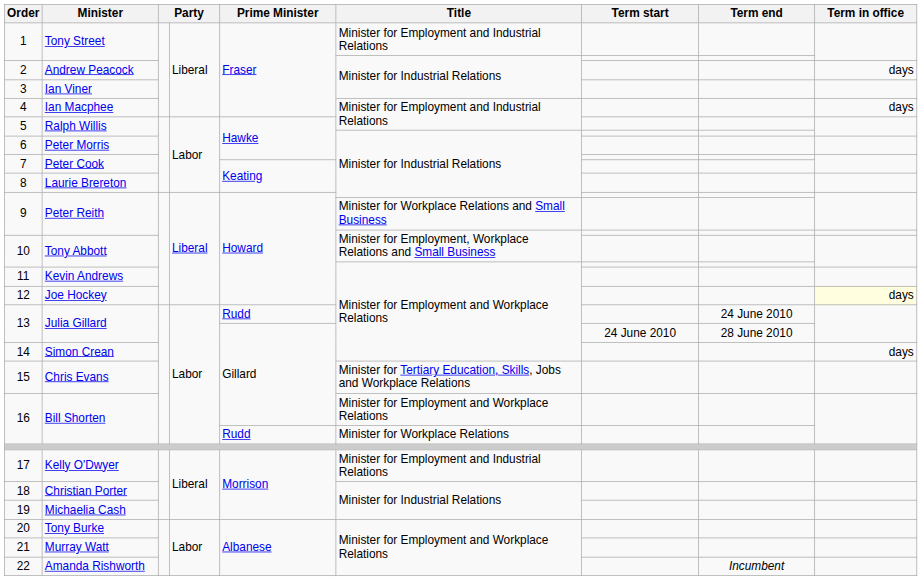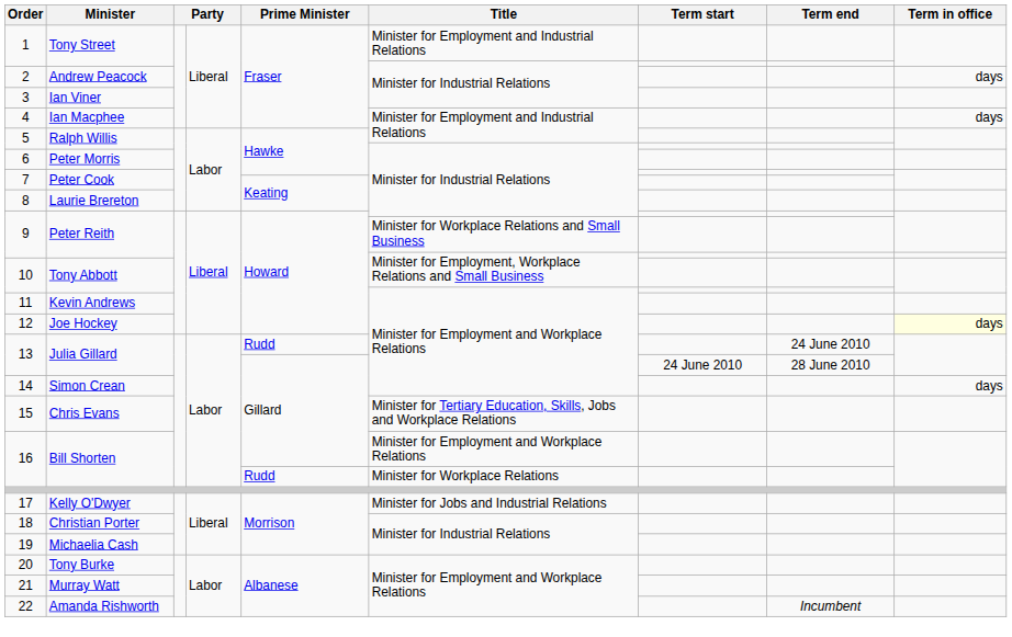 <table class="wikitable">
 <tr>
 <th width=5>Order</th>
 <th width=150>Minister</th>
 <th width=75 colspan="2">Party</th>
 <th width=150>Prime Minister</th>
 <th width=325>Title</th>
 <th width=150>Term start</th>
 <th width=150>Term end</th>
 <th width=130>Term in office</th>
 </tr>
 <tr>
 <td rowspan=2 align=center>1</td>
 <td rowspan=2><a href='#'>Tony Street</a></td>
 <td rowspan="5" ></td>
 <td rowspan=5>Liberal</td>
 <td rowspan=5><a href='#'>Fraser</a></td>
 <td>Minister for Employment and Industrial Relations</td>
 <td align=center></td>
 <td align=center></td>
 <td rowspan=2 align=right></td>
 </tr>
 <tr>
 <td rowspan=3>Minister for Industrial Relations</td>
 <td align=center></td>
 <td align=center></td>
 </tr>
 <tr>
 <td align=center>2</td>
 <td><a href='#'>Andrew Peacock</a></td>
 <td align=center></td>
 <td align=center></td>
 <td align=right> days</td>
 </tr>
 <tr>
 <td align=center>3</td>
 <td><a href='#'>Ian Viner</a></td>
 <td align=center></td>
 <td align=center></td>
 <td align=right></td>
 </tr>
 <tr>
 <td align=center>4</td>
 <td><a href='#'>Ian Macphee</a></td>
 <td rowspan=2>Minister for Employment and Industrial Relations</td>
 <td align=center></td>
 <td align=center></td>
 <td align=right> days</td>
 </tr>
 <tr>
 <td rowspan=2 align=center>5</td>
 <td rowspan=2><a href='#'>Ralph Willis</a></td>
 <td rowspan="6" ></td>
 <td rowspan=6>Labor</td>
 <td rowspan=4><a href='#'>Hawke</a></td>
 <td align=center></td>
 <td align=center></td>
 <td rowspan=2 align=right></td>
 </tr>
 <tr>
 <td rowspan=6>Minister for Industrial Relations</td>
 <td align=center></td>
 <td align=center></td>
 </tr>
 <tr>
 <td align=center>6</td>
 <td><a href='#'>Peter Morris</a></td>
 <td align=center></td>
 <td align=center></td>
 <td align=right></td>
 </tr>
 <tr>
 <td rowspan=2 align=center>7</td>
 <td rowspan=2><a href='#'>Peter Cook</a></td>
 <td align=center></td>
 <td align=center></td>
 <td rowspan=2 align=right></td>
 </tr>
 <tr>
 <td rowspan=2><a href='#'>Keating</a></td>
 <td align=center></td>
 <td align=center></td>
 </tr>
 <tr>
 <td align=center>8</td>
 <td><a href='#'>Laurie Brereton</a></td>
 <td align=center></td>
 <td align=center></td>
 <td align=right></td>
 </tr>
 <tr>
 <td rowspan=3 align=center>9</td>
 <td rowspan=3><a href='#'>Peter Reith</a></td>
 <td rowspan="7" ></td>
 <td rowspan=7><a href='#'>Liberal</a></td>
 <td rowspan=7><a href='#'>Howard</a></td>
 <td align=center></td>
 <td align=center></td>
 <td rowspan=2 align=right><strong></strong></td>
 </tr>
 <tr>
 <td>Minister for Workplace Relations and <a href='#'>Small Business</a></td>
 <td align=center></td>
 <td align=center></td>
 </tr>
 <tr>
 <td rowspan=2>Minister for Employment, Workplace Relations and <a href='#'>Small Business</a></td>
 <td align=center></td>
 <td align=center></td>
 <td align=right></td>
 </tr>
 <tr>
 <td rowspan=2 align=center>10</td>
 <td rowspan=2><a href='#'>Tony Abbott</a></td>
 <td align=center></td>
 <td align=center></td>
 <td rowspan=2 align=right></td>
 </tr>
 <tr>
 <td rowspan=6>Minister for Employment and Workplace Relations</td>
 <td align=center></td>
 <td align=center></td>
 </tr>
 <tr>
 <td align=center>11</td>
 <td><a href='#'>Kevin Andrews</a></td>
 <td align=center></td>
 <td align=center></td>
 <td align=right></td>
 </tr>
 <tr>
 <td align=center>12</td>
 <td><a href='#'>Joe Hockey</a></td>
 <td align=center></td>
 <td align=center></td>
 <td align=right style="background: lightyellow;"> days</td>
 </tr>
 <tr>
 <td rowspan=2 align=center>13</td>
 <td rowspan=2><a href='#'>Julia Gillard</a></td>
 <td rowspan="6" ></td>
 <td rowspan=6>Labor</td>
 <td><a href='#'>Rudd</a></td>
 <td align=center></td>
 <td align=center>24 June 2010</td>
 <td rowspan=2 align=right></td>
 </tr>
 <tr>
 <td rowspan=4>Gillard</td>
 <td align=center>24 June 2010</td>
 <td align=center>28 June 2010</td>
 </tr>
 <tr>
 <td align=center>14</td>
 <td><a href='#'>Simon Crean</a></td>
 <td align=center></td>
 <td align=center></td>
 <td align=right> days</td>
 </tr>
 <tr>
 <td align=center>15</td>
 <td><a href='#'>Chris Evans</a></td>
 <td>Minister for <a href='#'>Tertiary Education, Skills</a>, Jobs and Workplace Relations</td>
 <td align=center></td>
 <td align=center></td>
 <td align=right></td>
 </tr>
 <tr>
 <td rowspan=2 align=center>16</td>
 <td rowspan=2><a href='#'>Bill Shorten</a></td>
 <td>Minister for Employment and Workplace Relations</td>
 <td align=center></td>
 <td align=center></td>
 <td rowspan=2 align=right></td>
 </tr>
 <tr>
 <td><a href='#'>Rudd</a></td>
 <td>Minister for Workplace Relations</td>
 <td align=center></td>
 <td align=center></td>
 </tr>
 <tr>
 <th colspan=9 style="background: #cccccc;"></th>
 </tr>
 <tr>
 <td align=center>17</td>
 <td><a href='#'>Kelly O'Dwyer</a></td>
 <td rowspan=3 ></td>
 <td rowspan=3>Liberal</td>
 <td rowspan=3><a href='#'>Morrison</a></td>
-<td>Minister for Employment and Industrial Relations</td>
+<td>Minister for Jobs and Industrial Relations</td>
 <td align=center></td>
 <td align=center></td>
 <td align=right></td>
 </tr>
 <tr>
 <td align=center>18</td>
 <td><a href='#'>Christian Porter</a></td>
 <td rowspan=2>Minister for Industrial Relations</td>
 <td align=center></td>
 <td align=center></td>
 <td align=right></td>
 </tr>
 <tr>
 <td align=center>19</td>
 <td><a href='#'>Michaelia Cash</a></td>
 <td align=center></td>
 <td align=center></td>
 <td align=right></td>
 </tr>
 <tr>
 <td align=center>20</td>
 <td><a href='#'>Tony Burke</a></td>
 <td rowspan=3 > </td>
 <td rowspan=3>Labor</td>
 <td rowspan=3><a href='#'>Albanese</a></td>
 <td rowspan=3>Minister for Employment and Workplace Relations</td>
 <td align=center></td>
 <td align=center></td>
 <td align=right></td>
 </tr>
 <tr>
 <td align=center>21</td>
 <td><a href='#'>Murray Watt</a></td>
 <td align=center></td>
 <td align=center></td>
 <td align=right></td>
 </tr>
 <tr>
 <td align=center>22</td>
 <td><a href='#'>Amanda Rishworth</a></td>
 <td align=center></td>
 <td align=center><em>Incumbent</em></td>
 <td align=right></td>
 </tr>
 </table>
